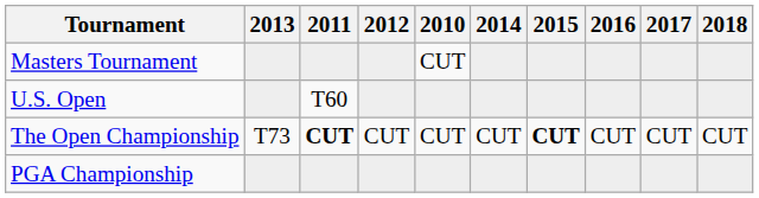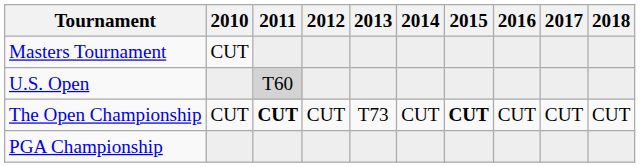 <table class="wikitable" style="font-size:95%;text-align:center;">
 <tr>
 <th>Tournament</th>
-<th>2013</th>
+<th>2010</th>
 <th>2011</th>
 <th>2012</th>
-<th>2010</th>
+<th>2013</th>
 <th>2014</th>
 <th>2015</th>
 <th>2016</th>
 <th>2017</th>
 <th>2018</th>
 </tr>
 <tr>
 <td align=left><a href='#'>Masters Tournament</a></td>
+<td>CUT</td>
 <td style="background:#eeeeee;"></td>
 <td style="background:#eeeeee;"></td>
 <td style="background:#eeeeee;"></td>
-<td>CUT</td>
 <td style="background:#eeeeee;"></td>
 <td style="background:#eeeeee;"></td>
 <td style="background:#eeeeee;"></td>
 <td style="background:#eeeeee;"></td>
 <td style="background:#eeeeee;"></td>
 </tr>
 <tr>
 <td align=left><a href='#'>U.S. Open</a></td>
 <td style="background:#eeeeee;"></td>
-<td>T60</td>
+<td style="background: lightgrey;">T60</td>
 <td style="background:#eeeeee;"></td>
 <td style="background:#eeeeee;"></td>
 <td style="background:#eeeeee;"></td>
 <td style="background:#eeeeee;"></td>
 <td style="background:#eeeeee;"></td>
 <td style="background:#eeeeee;"></td>
 <td style="background:#eeeeee;"></td>
 </tr>
 <tr>
 <td align=left><a href='#'>The Open Championship</a></td>
-<td>T73</td>
+<td>CUT</td>
 <td><strong>CUT</strong></td>
 <td>CUT</td>
-<td>CUT</td>
+<td>T73</td>
 <td>CUT</td>
 <td><strong>CUT</strong></td>
 <td>CUT</td>
 <td>CUT</td>
 <td>CUT</td>
 </tr>
 <tr>
 <td align=left><a href='#'>PGA Championship</a></td>
 <td style="background:#eeeeee;"></td>
 <td style="background:#eeeeee;"></td>
 <td style="background:#eeeeee;"></td>
 <td style="background:#eeeeee;"></td>
 <td style="background:#eeeeee;"></td>
 <td style="background:#eeeeee;"></td>
 <td style="background:#eeeeee;"></td>
 <td style="background:#eeeeee;"></td>
 <td style="background:#eeeeee;"></td>
 </tr>
 </table>
